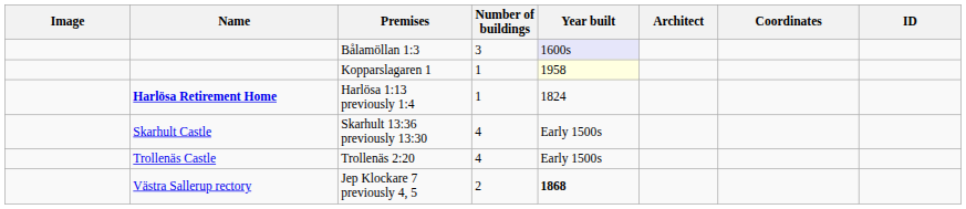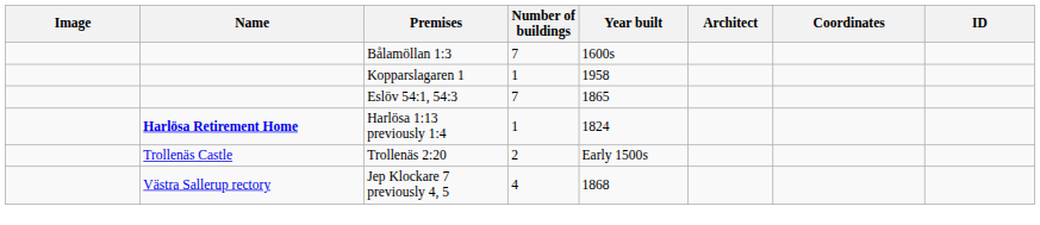 <table class="wikitable" width="95%">
 <tr>
 <th width="150">Image</th>
 <th>Name</th>
 <th>Premises</th>
 <th width="75">Number of<br>buildings</th>
 <th width="120">Year built</th>
 <th>Architect</th>
 <th width="170">Coordinates</th>
 <th width="120">ID</th>
 </tr>
 <tr>
 <td></td>
 <td></td>
 <td>Bålamöllan 1:3</td>
-<td>3</td>
-<td style="background: lavender;">1600s</td>
+<td>7</td>
+<td>1600s</td>
 <td></td>
 <td></td>
 <td></td>
 </tr>
 <tr>
 <td></td>
 <td Medborgarhuset, Eslöv></td>
 <td>Kopparslagaren 1</td>
 <td>1</td>
-<td style="background: lightyellow;">1958</td>
+<td>1958</td>
+<td></td>
+<td></td>
+<td></td>
+</tr>
+<tr>
+<td></td>
+<td Eslövs Järnvägsstation></td>
+<td>Eslöv 54:1, 54:3</td>
+<td>7</td>
+<td>1865</td>
 <td></td>
 <td></td>
 <td></td>
 </tr>
 <tr>
 <td></td>
 <td><strong><a href='#'>Harlösa Retirement Home</a></strong></td>
 <td>Harlösa 1:13<br>previously 1:4</td>
 <td>1</td>
 <td>1824</td>
 <td></td>
 <td></td>
 <td></td>
 </tr>
 <tr>
 <td></td>
-<td><a href='#'>Skarhult Castle</a></td>
-<td>Skarhult 13:36<br>previously 13:30</td>
-<td>4</td>
-<td>Early 1500s</td>
-<td></td>
-<td></td>
-<td></td>
-</tr>
-<tr>
-<td></td>
 <td><a href='#'>Trollenäs Castle</a></td>
 <td>Trollenäs 2:20</td>
-<td>4</td>
+<td>2</td>
 <td>Early 1500s</td>
 <td></td>
 <td></td>
 <td></td>
 </tr>
 <tr>
 <td></td>
 <td><a href='#'>Västra Sallerup rectory</a></td>
 <td>Jep Klockare 7<br>previously 4, 5</td>
-<td>2</td>
-<td><strong>1868</strong></td>
+<td>4</td>
+<td>1868</td>
 <td></td>
 <td></td>
 <td></td>
 </tr>
 </table>
